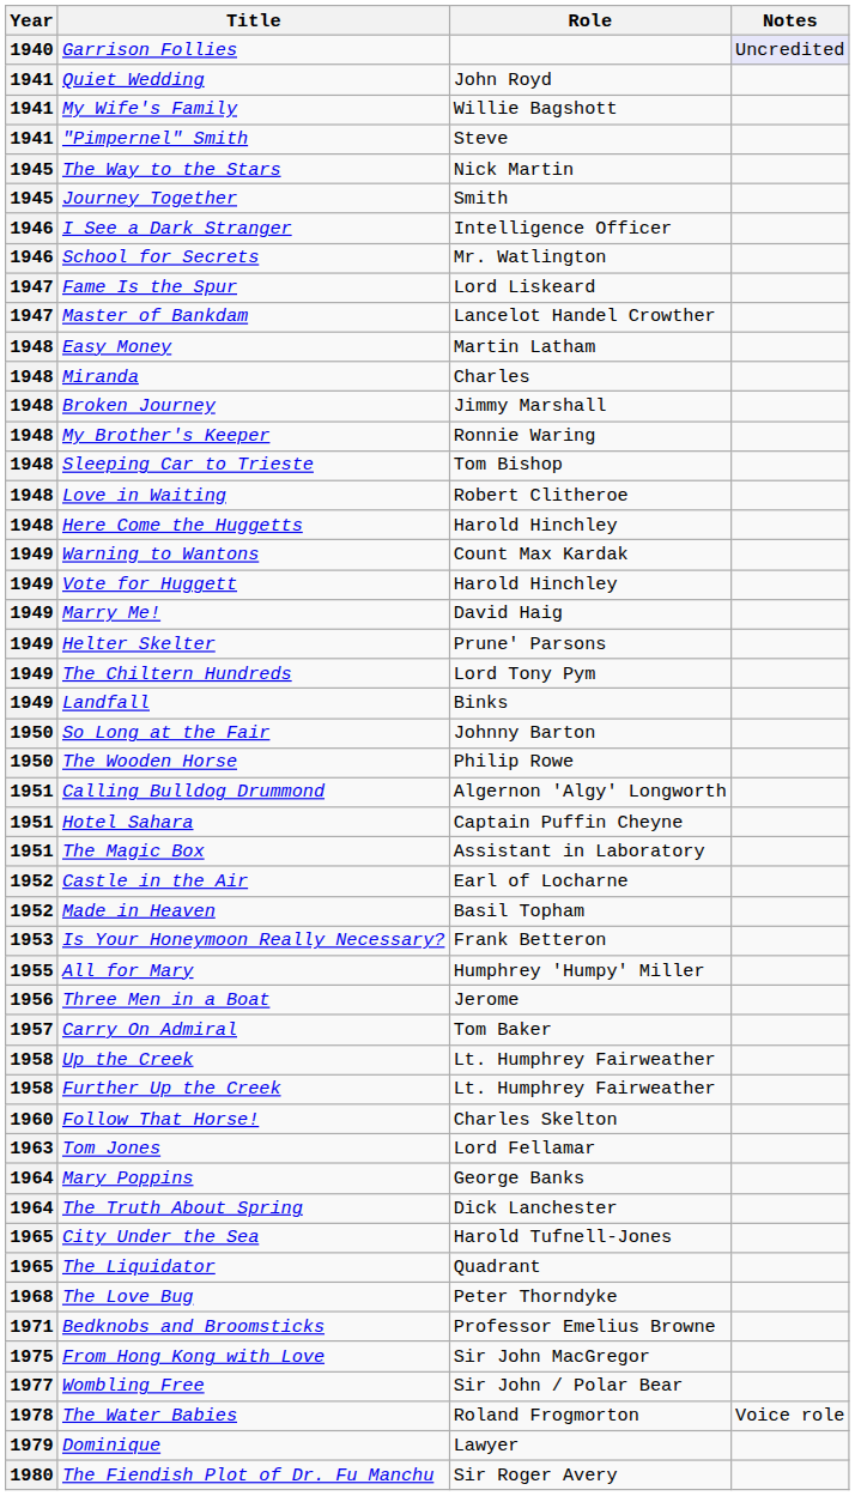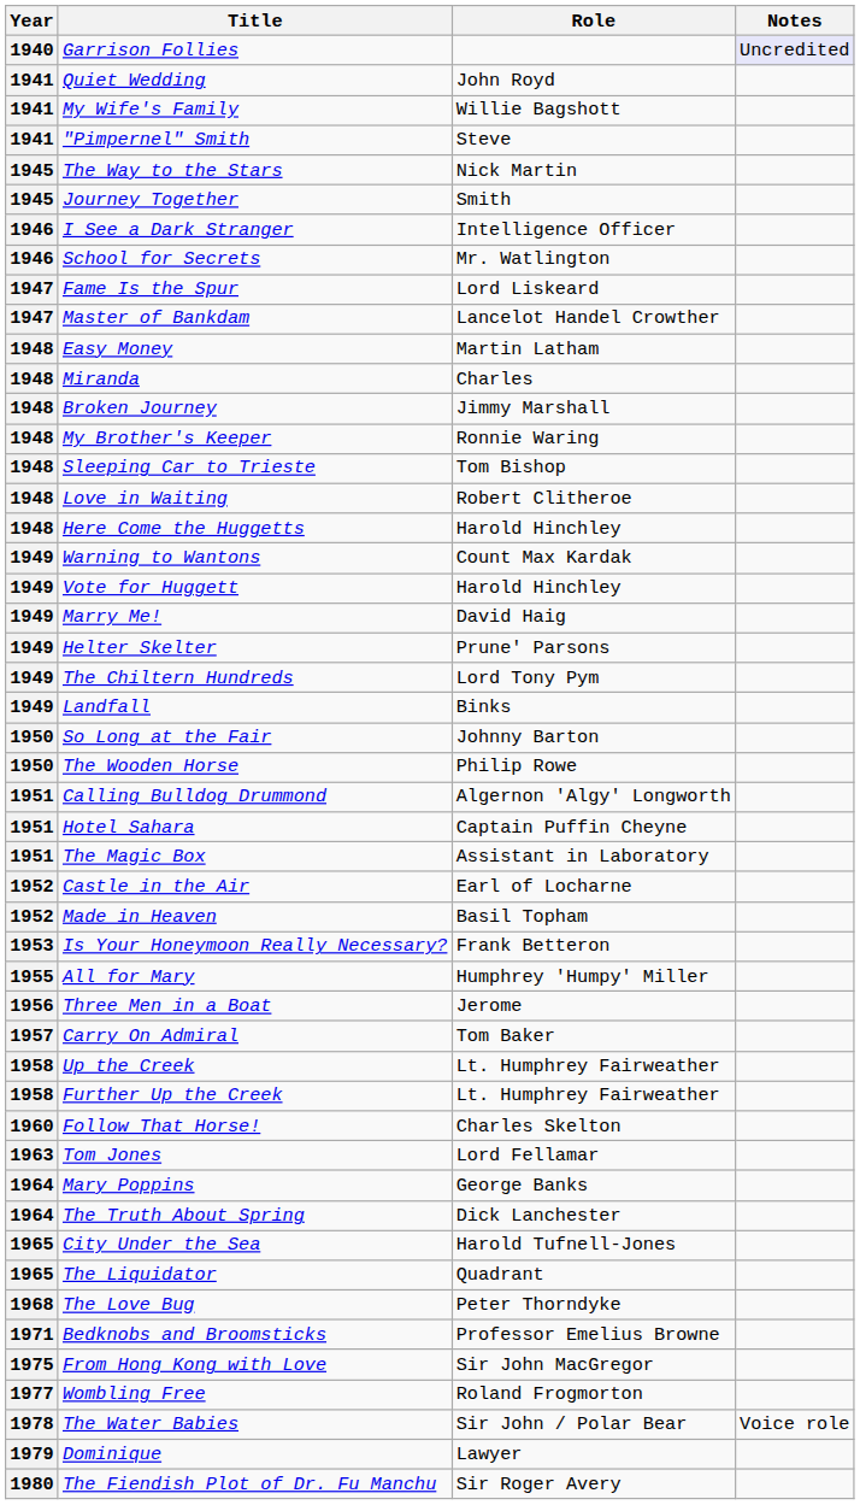 <table class="wikitable plainrowheaders sortable">
 <tr>
 <th scope="col">Year</th>
 <th scope="col">Title</th>
 <th scope="col">Role</th>
 <th scope="col" class="unsortable">Notes</th>
 </tr>
 <tr>
 <th scope="row">1940</th>
 <td><em><a href='#'>Garrison Follies</a></em></td>
 <td></td>
 <td style="background: lavender;">Uncredited</td>
 </tr>
 <tr>
 <th scope="row">1941</th>
 <td><em><a href='#'>Quiet Wedding</a></em></td>
 <td>John Royd</td>
 <td></td>
 </tr>
 <tr>
 <th scope="row">1941</th>
 <td><em><a href='#'>My Wife's Family</a></em></td>
 <td>Willie Bagshott</td>
 <td></td>
 </tr>
 <tr>
 <th scope="row">1941</th>
 <td><em><a href='#'>"Pimpernel" Smith</a></em></td>
 <td>Steve</td>
 <td></td>
 </tr>
 <tr>
 <th scope="row">1945</th>
 <td><em><a href='#'>The Way to the Stars</a></em></td>
 <td>Nick Martin</td>
 <td></td>
 </tr>
 <tr>
 <th scope="row">1945</th>
 <td><em><a href='#'>Journey Together</a></em></td>
 <td>Smith</td>
 <td></td>
 </tr>
 <tr>
 <th scope="row">1946</th>
 <td><em><a href='#'>I See a Dark Stranger</a></em></td>
 <td>Intelligence Officer</td>
 <td></td>
 </tr>
 <tr>
 <th scope="row">1946</th>
 <td><em><a href='#'>School for Secrets</a></em></td>
 <td>Mr. Watlington</td>
 <td></td>
 </tr>
 <tr>
 <th scope="row">1947</th>
 <td><em><a href='#'>Fame Is the Spur</a></em></td>
 <td>Lord Liskeard</td>
 <td></td>
 </tr>
 <tr>
 <th scope="row">1947</th>
 <td><em><a href='#'>Master of Bankdam</a></em></td>
 <td>Lancelot Handel Crowther</td>
 <td></td>
 </tr>
 <tr>
 <th scope="row">1948</th>
 <td><em><a href='#'>Easy Money</a></em></td>
 <td>Martin Latham</td>
 <td></td>
 </tr>
 <tr>
 <th scope="row">1948</th>
 <td><em><a href='#'>Miranda</a></em></td>
 <td>Charles</td>
 <td></td>
 </tr>
 <tr>
 <th scope="row">1948</th>
 <td><em><a href='#'>Broken Journey</a></em></td>
 <td>Jimmy Marshall</td>
 <td></td>
 </tr>
 <tr>
 <th scope="row">1948</th>
 <td><em><a href='#'>My Brother's Keeper</a></em></td>
 <td>Ronnie Waring</td>
 <td></td>
 </tr>
 <tr>
 <th scope="row">1948</th>
 <td><em><a href='#'>Sleeping Car to Trieste</a></em></td>
 <td>Tom Bishop</td>
 <td></td>
 </tr>
 <tr>
 <th scope="row">1948</th>
 <td><em><a href='#'>Love in Waiting</a></em></td>
 <td>Robert Clitheroe</td>
 <td></td>
 </tr>
 <tr>
 <th scope="row">1948</th>
 <td><em><a href='#'>Here Come the Huggetts</a></em></td>
 <td>Harold Hinchley</td>
 <td></td>
 </tr>
 <tr>
 <th scope="row">1949</th>
 <td><em><a href='#'>Warning to Wantons</a></em></td>
 <td>Count Max Kardak</td>
 <td></td>
 </tr>
 <tr>
 <th scope="row">1949</th>
 <td><em><a href='#'>Vote for Huggett</a></em></td>
 <td>Harold Hinchley</td>
 <td></td>
 </tr>
 <tr>
 <th scope="row">1949</th>
 <td><em><a href='#'>Marry Me!</a></em></td>
 <td>David Haig</td>
 <td></td>
 </tr>
 <tr>
 <th scope="row">1949</th>
 <td><em><a href='#'>Helter Skelter</a></em></td>
 <td>Prune' Parsons</td>
 <td></td>
 </tr>
 <tr>
 <th scope="row">1949</th>
 <td><em><a href='#'>The Chiltern Hundreds</a></em></td>
 <td>Lord Tony Pym</td>
 <td></td>
 </tr>
 <tr>
 <th scope="row">1949</th>
 <td><em><a href='#'>Landfall</a></em></td>
 <td>Binks</td>
 <td></td>
 </tr>
 <tr>
 <th scope="row">1950</th>
 <td><em><a href='#'>So Long at the Fair</a></em></td>
 <td>Johnny Barton</td>
 <td></td>
 </tr>
 <tr>
 <th scope="row">1950</th>
 <td><em><a href='#'>The Wooden Horse</a></em></td>
 <td>Philip Rowe</td>
 <td></td>
 </tr>
 <tr>
 <th scope="row">1951</th>
 <td><em><a href='#'>Calling Bulldog Drummond</a></em></td>
 <td>Algernon 'Algy' Longworth</td>
 <td></td>
 </tr>
 <tr>
 <th scope="row">1951</th>
 <td><em><a href='#'>Hotel Sahara</a></em></td>
 <td>Captain Puffin Cheyne</td>
 <td></td>
 </tr>
 <tr>
 <th scope="row">1951</th>
 <td><em><a href='#'>The Magic Box</a></em></td>
 <td>Assistant in Laboratory</td>
 <td></td>
 </tr>
 <tr>
 <th scope="row">1952</th>
 <td><em><a href='#'>Castle in the Air</a></em></td>
 <td>Earl of Locharne</td>
 <td></td>
 </tr>
 <tr>
 <th scope="row">1952</th>
 <td><em><a href='#'>Made in Heaven</a></em></td>
 <td>Basil Topham</td>
 <td></td>
 </tr>
 <tr>
 <th scope="row">1953</th>
 <td><em><a href='#'>Is Your Honeymoon Really Necessary?</a></em></td>
 <td>Frank Betteron</td>
 <td></td>
 </tr>
 <tr>
 <th scope="row">1955</th>
 <td><em><a href='#'>All for Mary</a></em></td>
 <td>Humphrey 'Humpy' Miller</td>
 <td></td>
 </tr>
 <tr>
 <th scope="row">1956</th>
 <td><em><a href='#'>Three Men in a Boat</a></em></td>
 <td>Jerome</td>
 <td></td>
 </tr>
 <tr>
 <th scope="row">1957</th>
 <td><em><a href='#'>Carry On Admiral</a></em></td>
 <td>Tom Baker</td>
 <td></td>
 </tr>
 <tr>
 <th scope="row">1958</th>
 <td><em><a href='#'>Up the Creek</a></em></td>
 <td>Lt. Humphrey Fairweather</td>
 <td></td>
 </tr>
 <tr>
 <th scope="row">1958</th>
 <td><em><a href='#'>Further Up the Creek</a></em></td>
 <td>Lt. Humphrey Fairweather</td>
 <td></td>
 </tr>
 <tr>
 <th scope="row">1960</th>
 <td><em><a href='#'>Follow That Horse!</a></em></td>
 <td>Charles Skelton</td>
 <td></td>
 </tr>
 <tr>
 <th scope="row">1963</th>
 <td><em><a href='#'>Tom Jones</a></em></td>
 <td>Lord Fellamar</td>
 <td></td>
 </tr>
 <tr>
 <th scope="row">1964</th>
 <td><em><a href='#'>Mary Poppins</a></em></td>
 <td>George Banks</td>
 <td></td>
 </tr>
 <tr>
 <th scope="row">1964</th>
 <td><em><a href='#'>The Truth About Spring</a></em></td>
 <td>Dick Lanchester</td>
 <td></td>
 </tr>
 <tr>
 <th scope="row">1965</th>
 <td><em><a href='#'>City Under the Sea</a></em></td>
 <td>Harold Tufnell-Jones</td>
 <td></td>
 </tr>
 <tr>
 <th scope="row">1965</th>
 <td><em><a href='#'>The Liquidator</a></em></td>
 <td>Quadrant</td>
 <td></td>
 </tr>
 <tr>
 <th scope="row">1968</th>
 <td><em><a href='#'>The Love Bug</a></em></td>
 <td>Peter Thorndyke</td>
 <td></td>
 </tr>
 <tr>
 <th scope="row">1971</th>
 <td><em><a href='#'>Bedknobs and Broomsticks</a></em></td>
 <td>Professor Emelius Browne</td>
 <td></td>
 </tr>
 <tr>
 <th scope="row">1975</th>
 <td><em><a href='#'>From Hong Kong with Love</a></em></td>
 <td>Sir John MacGregor</td>
 <td></td>
 </tr>
 <tr>
 <th scope="row">1977</th>
 <td><em><a href='#'>Wombling Free</a></em></td>
-<td>Sir John / Polar Bear</td>
+<td>Roland Frogmorton</td>
 <td></td>
 </tr>
 <tr>
 <th scope="row">1978</th>
 <td><em><a href='#'>The Water Babies</a></em></td>
-<td>Roland Frogmorton</td>
+<td>Sir John / Polar Bear</td>
 <td>Voice role</td>
 </tr>
 <tr>
 <th scope="row">1979</th>
 <td><em><a href='#'>Dominique</a></em></td>
 <td>Lawyer</td>
 <td></td>
 </tr>
 <tr>
 <th scope="row">1980</th>
 <td><em><a href='#'>The Fiendish Plot of Dr. Fu Manchu</a></em></td>
 <td>Sir Roger Avery</td>
 <td></td>
 </tr>
 </table>
